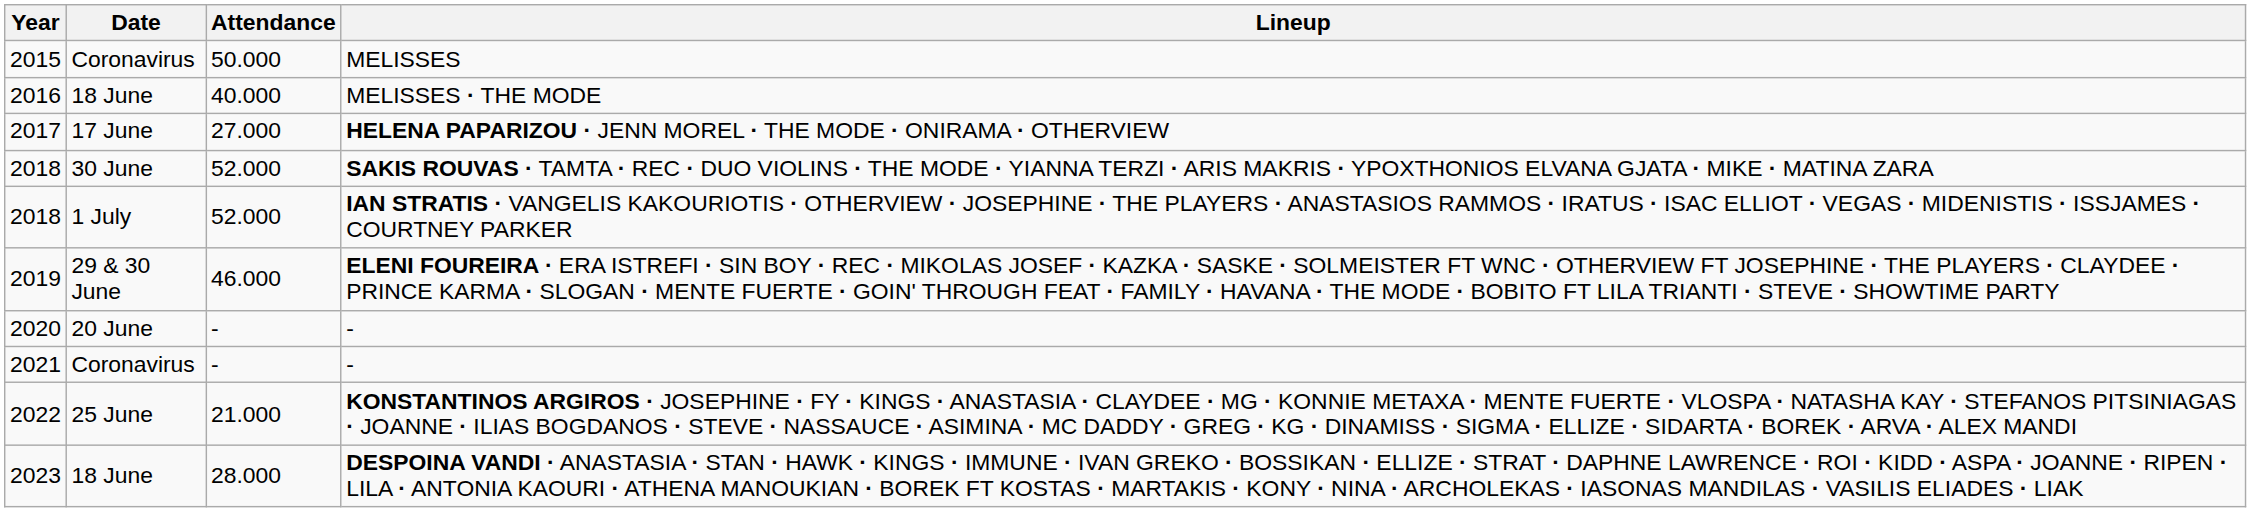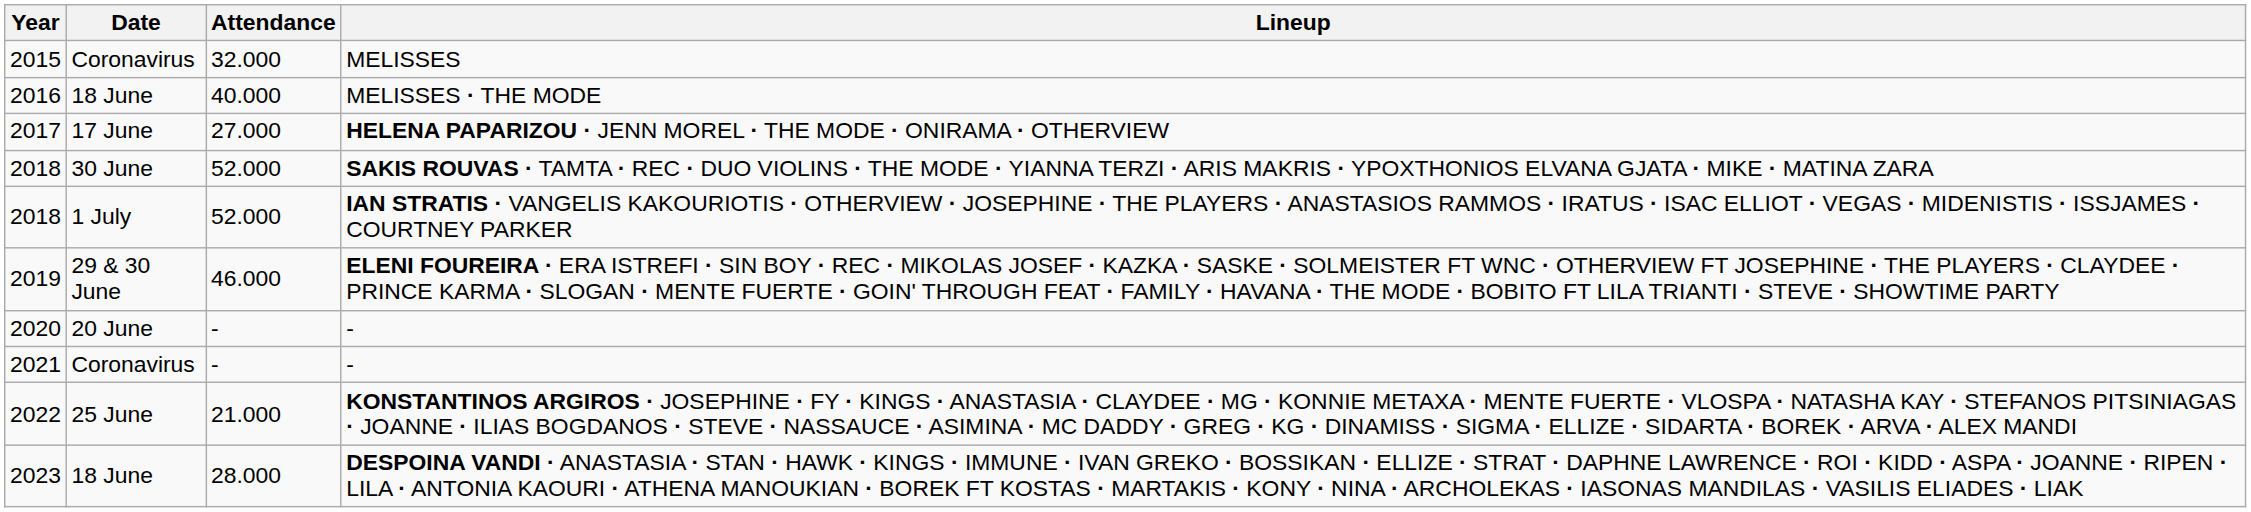 <table class="wikitable">
 <tr>
 <th>Year</th>
 <th>Date</th>
 <th>Attendance</th>
 <th>Lineup</th>
 </tr>
 <tr>
 <td>2015</td>
 <td>Coronavirus</td>
-<td>50.000</td>
+<td>32.000</td>
 <td>MELISSES</td>
 </tr>
 <tr>
 <td>2016</td>
 <td>18 June</td>
 <td>40.000</td>
 <td>MELISSES <strong>·</strong> THE MODE</td>
 </tr>
 <tr>
 <td>2017</td>
 <td>17 June</td>
 <td>27.000</td>
 <td><strong>HELENA PAPARIZOU</strong> <strong>·</strong> JENN MOREL <strong>·</strong> THE MODE <strong>·</strong> ONIRAMA <strong>·</strong> OTHERVIEW</td>
 </tr>
 <tr>
 <td>2018</td>
 <td>30 June</td>
 <td>52.000</td>
 <td><strong>SAKIS ROUVAS</strong> <strong>·</strong> TAMTA <strong>·</strong> REC <strong>·</strong> DUO VIOLINS <strong>·</strong> THE MODE <strong>·</strong> YIANNA TERZI <strong>·</strong> ARIS MAKRIS <strong>·</strong> YPOXTHONIOS ELVANA GJATA <strong>·</strong> MIKE <strong>·</strong> MATINA ZARA</td>
 </tr>
 <tr>
 <td>2018</td>
 <td>1 July</td>
 <td>52.000</td>
 <td><strong>IAN STRATIS ·</strong> VANGELIS KAKOURIOTIS <strong>·</strong> OTHERVIEW <strong>·</strong> JOSEPHINE <strong>·</strong> THE PLAYERS <strong>·</strong> ANASTASIOS RAMMOS <strong>·</strong> IRATUS <strong>·</strong> ISAC ELLIOT <strong>·</strong> VEGAS <strong>·</strong> MIDENISTIS <strong>·</strong> ISSJAMES <strong>·</strong> COURTNEY PARKER</td>
 </tr>
 <tr>
 <td>2019</td>
 <td>29 &  30 June</td>
 <td>46.000</td>
 <td><strong>ELENI FOUREIRA ·</strong> ERA ISTREFI <strong>·</strong> SIN BOY <strong>·</strong> REC <strong>·</strong> MIKOLAS JOSEF <strong>·</strong> KAZKA <strong>·</strong> SASKE <strong>·</strong> SOLMEISTER FT WNC <strong>·</strong> OTHERVIEW FT JOSEPHINE <strong>·</strong> THE PLAYERS <strong>·</strong> CLAYDEE <strong>·</strong> PRINCE KARMA <strong>·</strong> SLOGAN <strong>·</strong> MENTE FUERTE <strong>·</strong> GOIN' THROUGH FEAT <strong>·</strong> FAMILY <strong>·</strong> HAVANA <strong>·</strong> THE MODE <strong>·</strong> BOBITO FT LILA TRIANTI <strong>·</strong> STEVE <strong>·</strong> SHOWTIME PARTY</td>
 </tr>
 <tr>
 <td>2020</td>
 <td>20 June</td>
 <td>-</td>
 <td>-</td>
 </tr>
 <tr>
 <td>2021</td>
 <td>Coronavirus</td>
 <td>-</td>
 <td>-</td>
 </tr>
 <tr>
 <td>2022</td>
 <td>25 June</td>
 <td>21.000</td>
 <td><strong>KONSTANTINOS ARGIROS ·</strong> JOSEPHINE <strong>·</strong> FY <strong>·</strong> KINGS <strong>·</strong> ANASTASIA <strong>·</strong> CLAYDEE <strong>·</strong> MG <strong>·</strong> KONNIE METAXA <strong>·</strong> MENTE FUERTE <strong>·</strong> VLOSPA <strong>·</strong> NATASHA KAY <strong>·</strong> STEFANOS PITSINIAGAS <strong>·</strong> JOANNE <strong>·</strong> ILIAS BOGDANOS <strong>·</strong> STEVE <strong>·</strong> NASSAUCE <strong>·</strong> ASIMINA <strong>·</strong> MC DADDY <strong>·</strong> GREG <strong>·</strong> KG <strong>·</strong> DINAMISS <strong>·</strong> SIGMA <strong>·</strong> ELLIZE <strong>·</strong> SIDARTA <strong>·</strong> BOREK <strong>·</strong> ARVA <strong>·</strong> ALEX MANDI</td>
 </tr>
 <tr>
 <td>2023</td>
 <td>18 June</td>
 <td>28.000</td>
 <td><strong>DESPOINA VANDI ·</strong> ANASTASIA <strong>·</strong> STAN <strong>·</strong> HAWK <strong>·</strong> KINGS <strong>·</strong> IMMUNE <strong>·</strong>  IVAN GREKO <strong>·</strong> BOSSIKAN <strong>·</strong> ELLIZE <strong>·</strong> STRAT <strong>·</strong> DAPHNE LAWRENCE <strong>·</strong> ROI <strong>·</strong> KIDD <strong>·</strong> ASPA <strong>·</strong> JOANNE <strong>·</strong> RIPEN <strong>·</strong> LILA <strong>·</strong> ANTONIA KAOURI <strong>·</strong> ATHENA MANOUKIAN <strong>·</strong> BOREK FT KOSTAS <strong>·</strong> MARTAKIS <strong>·</strong> KONY <strong>·</strong> NINA <strong>·</strong> ARCHOLEKAS <strong>·</strong> IASONAS MANDILAS <strong>·</strong> VASILIS ELIADES <strong>·</strong> LIAK</td>
 </tr>
 </table>
